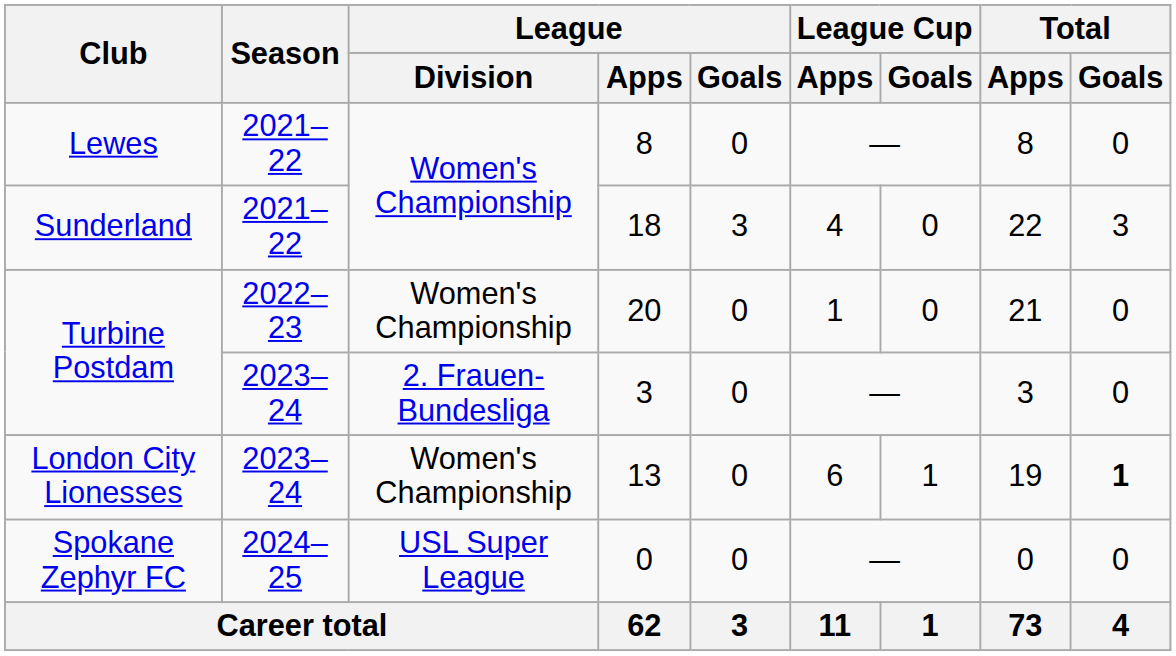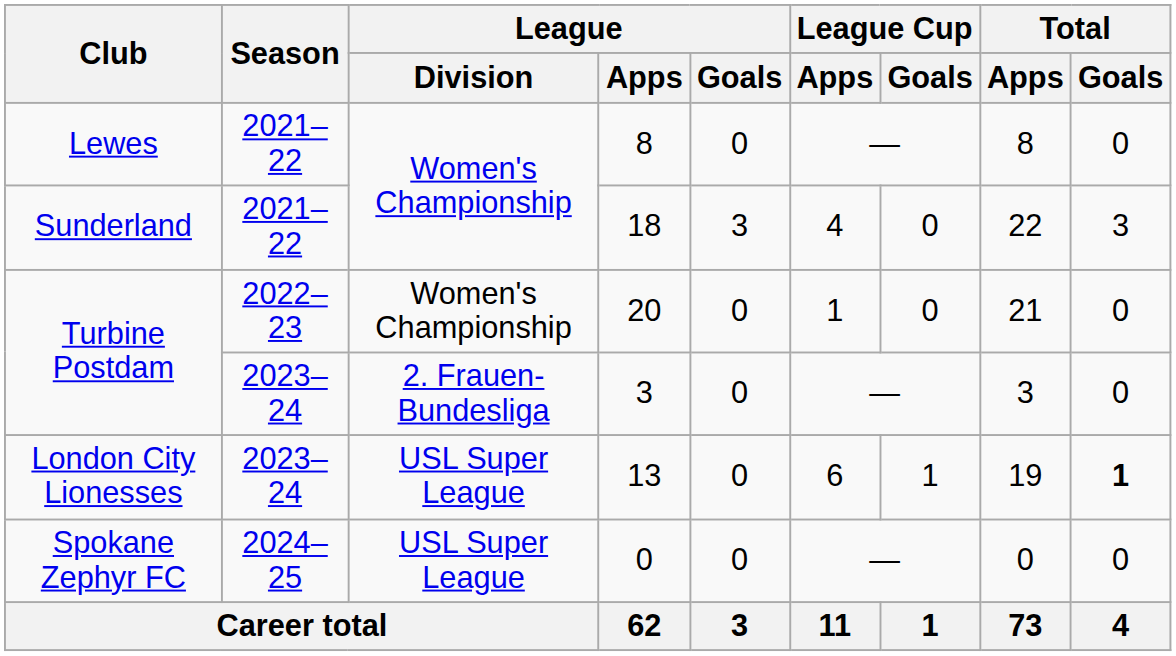 <table class="wikitable" style="text-align:center">
 <tr>
 <th rowspan="2">Club</th>
 <th rowspan="2">Season</th>
 <th colspan="3">League</th>
 <th colspan="2">League Cup</th>
 <th colspan="2">Total</th>
 </tr>
 <tr>
 <th>Division</th>
 <th>Apps</th>
 <th>Goals</th>
 <th>Apps</th>
 <th>Goals</th>
 <th>Apps</th>
 <th>Goals</th>
 </tr>
 <tr>
 <td><a href='#'>Lewes</a></td>
 <td><a href='#'>2021–22</a></td>
 <td rowspan="2"><a href='#'>Women's Championship</a></td>
 <td>8</td>
 <td>0</td>
 <td colspan="2">—</td>
 <td>8</td>
 <td>0</td>
 </tr>
 <tr>
 <td><a href='#'>Sunderland</a></td>
 <td><a href='#'>2021–22</a></td>
 <td>18</td>
 <td>3</td>
 <td>4</td>
 <td>0</td>
 <td>22</td>
 <td>3</td>
 </tr>
 <tr>
 <td rowspan="2"><a href='#'>Turbine Postdam</a></td>
 <td><a href='#'>2022–23</a></td>
 <td>Women's Championship</td>
 <td>20</td>
 <td>0</td>
 <td>1</td>
 <td>0</td>
 <td>21</td>
 <td>0</td>
 </tr>
 <tr>
 <td><a href='#'>2023–24</a></td>
 <td><a href='#'>2. Frauen-Bundesliga</a></td>
 <td>3</td>
 <td>0</td>
 <td colspan="2">—</td>
 <td>3</td>
 <td>0</td>
 </tr>
 <tr>
 <td><a href='#'>London City Lionesses</a></td>
 <td><a href='#'>2023–24</a></td>
-<td>Women's Championship</td>
+<td><a href='#'>USL Super League</a></td>
 <td>13</td>
 <td>0</td>
 <td>6</td>
 <td>1</td>
 <td>19</td>
 <td><strong>1</strong></td>
 </tr>
 <tr>
 <td><a href='#'>Spokane Zephyr FC</a></td>
 <td><a href='#'>2024–25</a></td>
 <td><a href='#'>USL Super League</a></td>
 <td>0</td>
 <td>0</td>
 <td colspan="2">—</td>
 <td>0</td>
 <td>0</td>
 </tr>
 <tr>
 <th colspan="3">Career total</th>
 <th>62</th>
 <th>3</th>
 <th>11</th>
 <th>1</th>
 <th>73</th>
 <th>4</th>
 </tr>
 </table>
